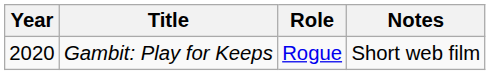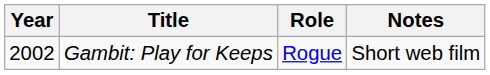 <table class="wikitable sortable">
 <tr>
 <th>Year</th>
 <th Title>Title</th>
 <th>Role</th>
 <th class="unsortable">Notes</th>
 </tr>
 <tr>
-<td>2020</td>
+<td>2002</td>
 <td><em>Gambit: Play for Keeps</em></td>
 <td><a href='#'>Rogue</a></td>
 <td>Short web film</td>
 </tr>
 </table>
